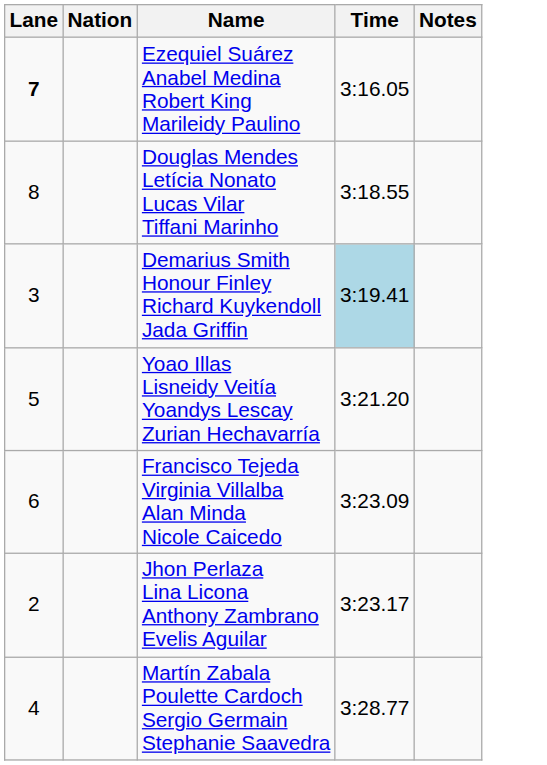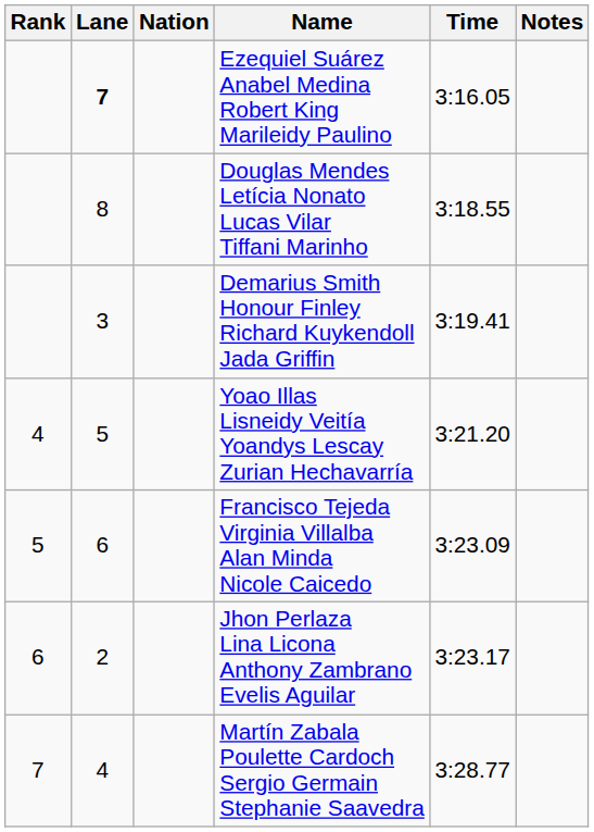 <table class="wikitable sortable" style="text-align:center">
 <tr>
+<th>Rank</th>
 <th>Lane</th>
 <th>Nation</th>
 <th>Name</th>
 <th>Time</th>
 <th>Notes</th>
 </tr>
 <tr>
+<td></td>
 <td><strong>7</strong></td>
 <td align=left></td>
 <td align=left><a href='#'>Ezequiel Suárez</a><br> <a href='#'>Anabel Medina</a><br> <a href='#'>Robert King</a><br><a href='#'>Marileidy Paulino</a></td>
 <td>3:16.05</td>
 <td></td>
 </tr>
 <tr>
+<td></td>
 <td>8</td>
 <td align=left></td>
 <td align=left><a href='#'>Douglas Mendes</a><br> <a href='#'>Letícia Nonato</a><br><a href='#'>Lucas Vilar</a><br> <a href='#'>Tiffani Marinho</a></td>
 <td>3:18.55</td>
 <td></td>
 </tr>
 <tr>
+<td></td>
 <td>3</td>
 <td align=left></td>
 <td align=left><a href='#'>Demarius Smith</a><br> <a href='#'>Honour Finley</a><br><a href='#'>Richard Kuykendoll</a><br><a href='#'>Jada Griffin</a></td>
-<td style="background: lightblue;">3:19.41</td>
+<td>3:19.41</td>
 <td></td>
 </tr>
 <tr>
+<td>4</td>
 <td>5</td>
 <td align=left></td>
 <td align=left><a href='#'>Yoao Illas</a><br><a href='#'>Lisneidy Veitía</a><br><a href='#'>Yoandys Lescay</a><br> <a href='#'>Zurian Hechavarría</a></td>
 <td>3:21.20</td>
 <td></td>
 </tr>
 <tr>
+<td>5</td>
 <td>6</td>
 <td align=left></td>
 <td align=left><a href='#'>Francisco Tejeda</a><br> <a href='#'>Virginia Villalba</a><br> <a href='#'>Alan Minda</a><br> <a href='#'>Nicole Caicedo</a></td>
 <td>3:23.09</td>
 <td></td>
 </tr>
 <tr>
+<td>6</td>
 <td>2</td>
 <td align=left></td>
 <td align=left><a href='#'>Jhon Perlaza</a><br><a href='#'>Lina Licona</a><br> <a href='#'>Anthony Zambrano</a><br> <a href='#'>Evelis Aguilar</a></td>
 <td>3:23.17</td>
 <td></td>
 </tr>
 <tr>
+<td>7</td>
 <td>4</td>
 <td align=left></td>
 <td align=left><a href='#'>Martín Zabala</a><br> <a href='#'>Poulette Cardoch</a><br> <a href='#'>Sergio Germain</a><br> <a href='#'>Stephanie Saavedra</a></td>
 <td>3:28.77</td>
 <td></td>
 </tr>
 </table>
